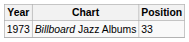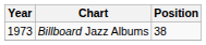 <table class="wikitable">
 <tr>
 <th>Year</th>
 <th>Chart</th>
 <th>Position</th>
 </tr>
 <tr>
 <td>1973</td>
 <td><em>Billboard</em> Jazz Albums</td>
-<td>33</td>
+<td>38</td>
 </tr>
 <tr>
 </tr>
 </table>
